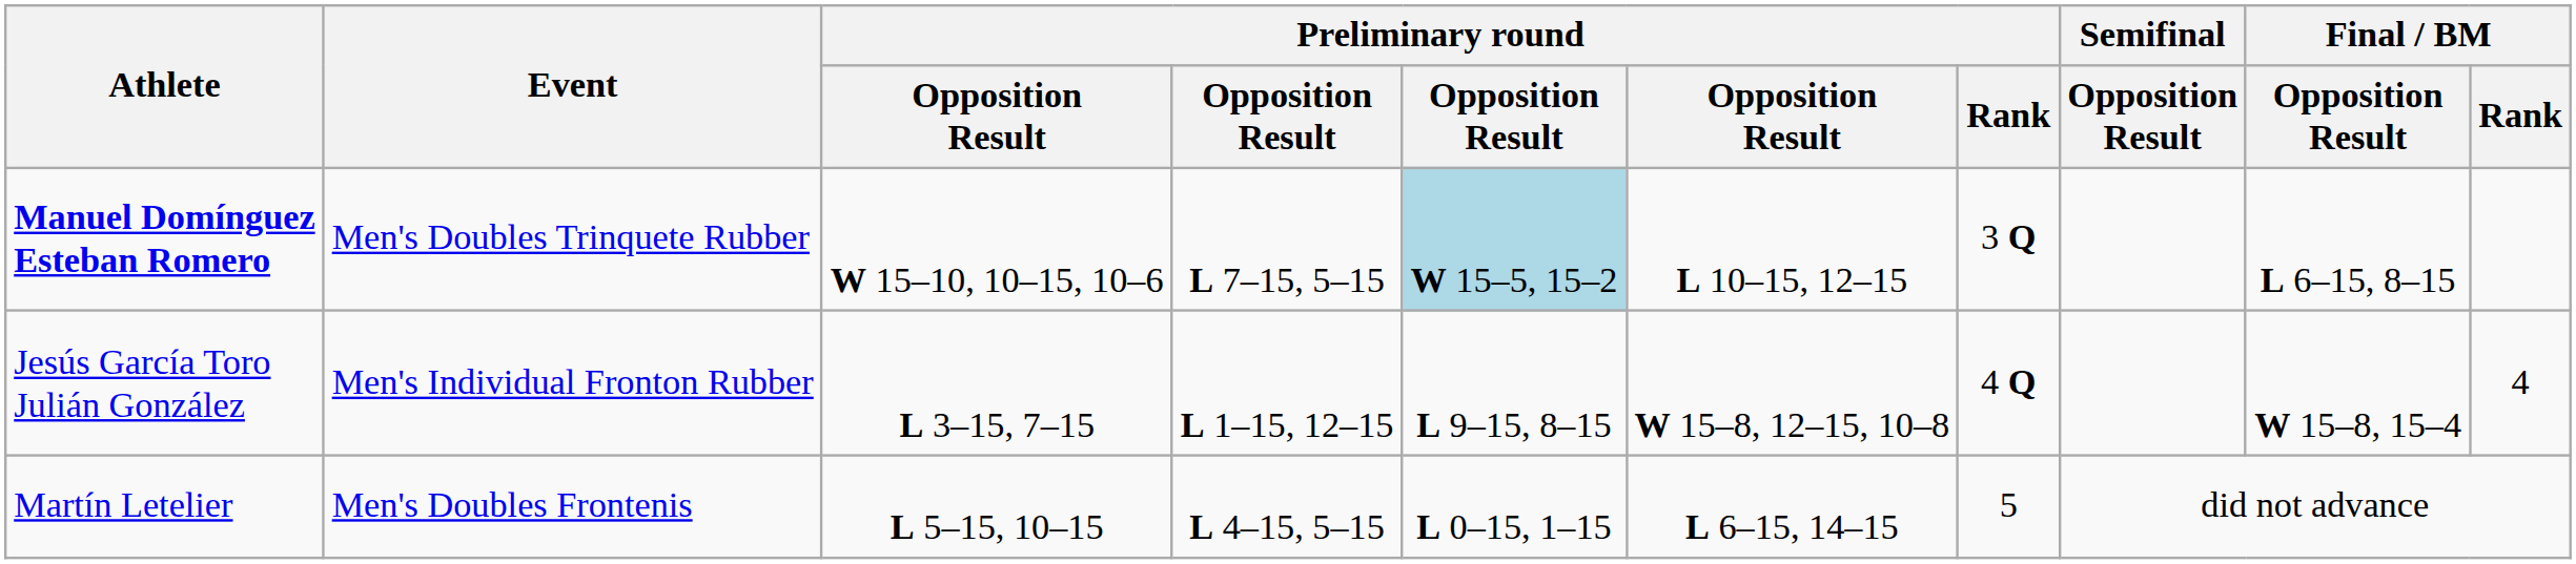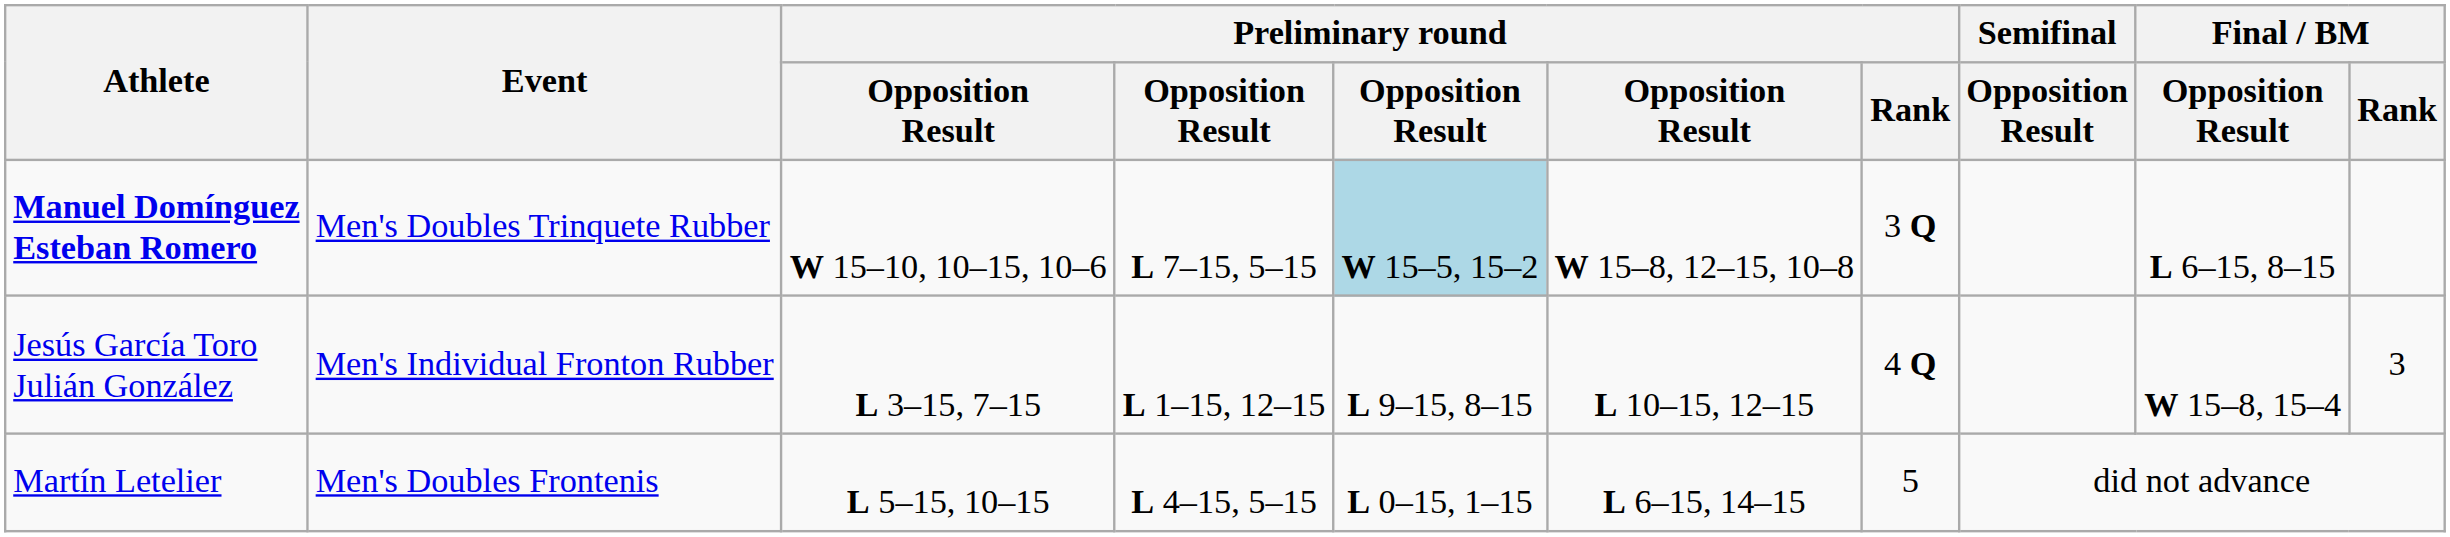 <table class="wikitable" style="font-size:90%">
 <tr>
 <th rowspan="2">Athlete</th>
 <th rowspan="2">Event</th>
 <th colspan="5">Preliminary round</th>
 <th>Semifinal</th>
 <th colspan=2>Final / BM</th>
 </tr>
 <tr>
 <th>Opposition<br>Result</th>
 <th>Opposition<br>Result</th>
 <th>Opposition<br>Result</th>
 <th>Opposition<br>Result</th>
 <th>Rank</th>
 <th>Opposition<br>Result</th>
 <th>Opposition<br>Result</th>
 <th>Rank</th>
 </tr>
 <tr align=center>
 <td align=left><strong><a href='#'>Manuel Domínguez</a><br><a href='#'>Esteban Romero</a></strong></td>
 <td align=left><a href='#'>Men's Doubles Trinquete Rubber</a></td>
 <td><br><br><strong>W</strong> 15–10, 10–15, 10–6</td>
 <td><br><br><strong>L</strong> 7–15, 5–15</td>
 <td style="background: lightblue;"><br><br><strong>W</strong> 15–5, 15–2</td>
-<td><br><br><strong>L</strong> 10–15, 12–15</td>
+<td><br><br><strong>W</strong> 15–8, 12–15, 10–8</td>
 <td>3 <strong>Q</strong></td>
 <td></td>
 <td><br><br><strong>L</strong> 6–15, 8–15</td>
 <td></td>
 </tr>
 <tr align=center>
 <td align=left><a href='#'>Jesús García Toro</a><br><a href='#'>Julián González</a></td>
 <td align=left><a href='#'>Men's Individual Fronton Rubber</a></td>
 <td><br><br><strong>L</strong> 3–15, 7–15</td>
 <td><br><br><strong>L</strong> 1–15, 12–15</td>
 <td><br><br><strong>L</strong> 9–15, 8–15</td>
-<td><br><br><strong>W</strong> 15–8, 12–15, 10–8</td>
+<td><br><br><strong>L</strong> 10–15, 12–15</td>
 <td>4 <strong>Q</strong></td>
 <td></td>
 <td><br><br><strong>W</strong> 15–8, 15–4</td>
-<td>4</td>
+<td>3</td>
 </tr>
 <tr align=center>
 <td align=left><a href='#'>Martín Letelier</a></td>
 <td align=left><a href='#'>Men's Doubles Frontenis</a></td>
 <td><br><strong>L</strong> 5–15, 10–15</td>
 <td><br><strong>L</strong> 4–15, 5–15</td>
 <td><br><strong>L</strong> 0–15, 1–15</td>
 <td><br><strong>L</strong> 6–15, 14–15</td>
 <td>5</td>
 <td colspan=3>did not advance</td>
 </tr>
 </table>
